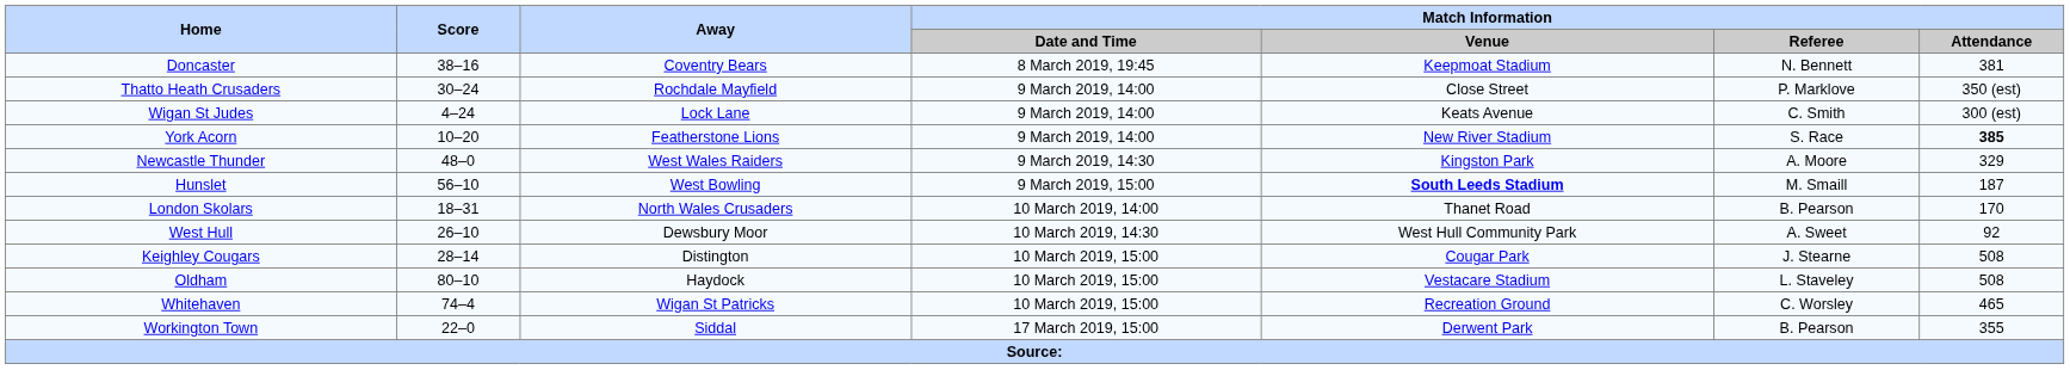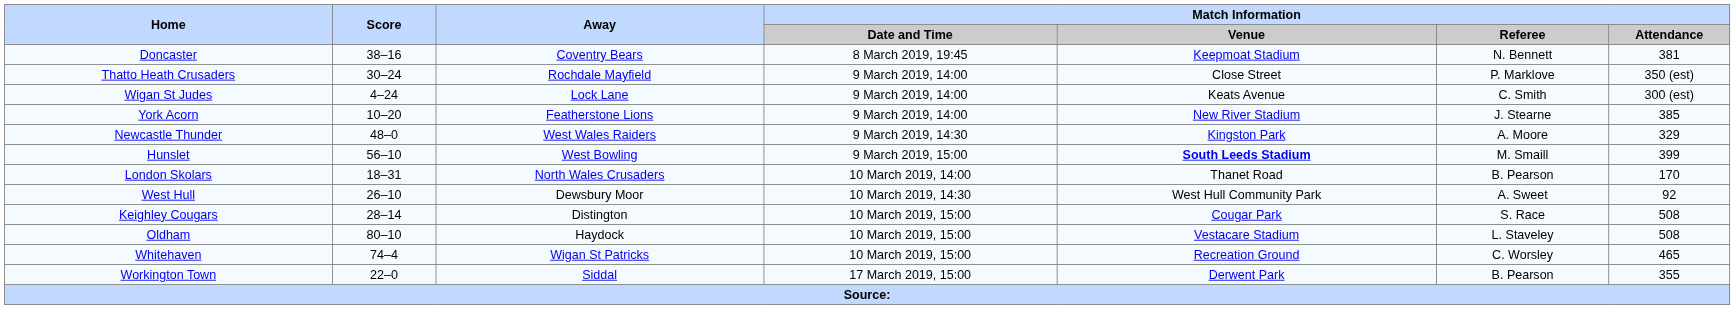 <table border=1 style="border-collapse:collapse; font-size:90%; text-align:center"; cellpadding=3 cellspacing=0 width=100%>
 <tr style="background:#c1d8ff">
 <th rowspan="2" width=19%>Home</th>
 <th rowspan="2" width=6%>Score</th>
 <th rowspan="2" width=19%>Away</th>
 <th colspan="6">Match Information</th>
 </tr>
 <tr style="background:#cccccc">
 <th width=17%>Date and Time</th>
 <th width=22%>Venue</th>
 <th width=10%>Referee</th>
 <th width=7%>Attendance</th>
 </tr>
 <tr style="background:#f5faff">
 <td> <a href='#'>Doncaster</a></td>
 <td>38–16</td>
 <td> <a href='#'>Coventry Bears</a></td>
 <td>8 March 2019, 19:45</td>
 <td><a href='#'>Keepmoat Stadium</a></td>
 <td>N. Bennett</td>
 <td>381</td>
 </tr>
 <tr style="background:#f5faff">
 <td><a href='#'>Thatto Heath Crusaders</a></td>
 <td>30–24</td>
 <td><a href='#'>Rochdale Mayfield</a></td>
 <td>9 March 2019, 14:00</td>
 <td>Close Street</td>
 <td>P. Marklove</td>
 <td>350 (est)</td>
 </tr>
 <tr style="background:#f5faff">
 <td><a href='#'>Wigan St Judes</a></td>
 <td>4–24</td>
 <td><a href='#'>Lock Lane</a></td>
 <td>9 March 2019, 14:00</td>
 <td>Keats Avenue</td>
 <td>C. Smith</td>
 <td>300 (est)</td>
 </tr>
 <tr style="background:#f5faff">
 <td><a href='#'>York Acorn</a></td>
 <td>10–20</td>
 <td><a href='#'>Featherstone Lions</a></td>
 <td>9 March 2019, 14:00</td>
 <td><a href='#'>New River Stadium</a></td>
-<td>S. Race</td>
-<td><strong>385</strong></td>
+<td>J. Stearne</td>
+<td>385</td>
 </tr>
 <tr style="background:#f5faff">
 <td> <a href='#'>Newcastle Thunder</a></td>
 <td>48–0</td>
 <td> <a href='#'>West Wales Raiders</a></td>
 <td>9 March 2019, 14:30</td>
 <td><a href='#'>Kingston Park</a></td>
 <td>A. Moore</td>
 <td>329</td>
 </tr>
 <tr style="background:#f5faff">
 <td> <a href='#'>Hunslet</a></td>
 <td>56–10</td>
 <td><a href='#'>West Bowling</a></td>
 <td>9 March 2019, 15:00</td>
 <td><strong><a href='#'>South Leeds Stadium</a></strong></td>
 <td>M. Smaill</td>
-<td>187</td>
+<td>399</td>
 </tr>
 <tr style="background:#f5faff">
 <td> <a href='#'>London Skolars</a></td>
 <td>18–31</td>
 <td> <a href='#'>North Wales Crusaders</a></td>
 <td>10 March 2019, 14:00</td>
 <td>Thanet Road</td>
 <td>B. Pearson</td>
 <td>170</td>
 </tr>
 <tr style="background:#f5faff">
 <td><a href='#'>West Hull</a></td>
 <td>26–10</td>
 <td>Dewsbury Moor</td>
 <td>10 March 2019, 14:30</td>
 <td>West Hull Community Park</td>
 <td>A. Sweet</td>
 <td>92</td>
 </tr>
 <tr style="background:#f5faff">
 <td> <a href='#'>Keighley Cougars</a></td>
 <td>28–14</td>
 <td>Distington</td>
 <td>10 March 2019, 15:00</td>
 <td><a href='#'>Cougar Park</a></td>
-<td>J. Stearne</td>
+<td>S. Race</td>
 <td>508</td>
 </tr>
 <tr style="background:#f5faff">
 <td> <a href='#'>Oldham</a></td>
 <td>80–10</td>
 <td>Haydock</td>
 <td>10 March 2019, 15:00</td>
 <td><a href='#'>Vestacare Stadium</a></td>
 <td>L. Staveley</td>
 <td>508</td>
 </tr>
 <tr style="background:#f5faff">
 <td> <a href='#'>Whitehaven</a></td>
 <td>74–4</td>
 <td><a href='#'>Wigan St Patricks</a></td>
 <td>10 March 2019, 15:00</td>
 <td><a href='#'>Recreation Ground</a></td>
 <td>C. Worsley</td>
 <td>465</td>
 </tr>
 <tr style="background:#f5faff">
 <td> <a href='#'>Workington Town</a></td>
 <td>22–0</td>
 <td><a href='#'>Siddal</a></td>
 <td>17 March 2019, 15:00</td>
 <td><a href='#'>Derwent Park</a></td>
 <td>B. Pearson</td>
 <td>355</td>
 </tr>
 <tr style="background:#c1d8ff">
 <th colspan="12">Source:</th>
 </tr>
 </table>
